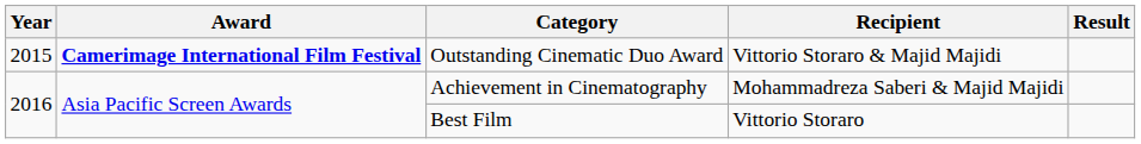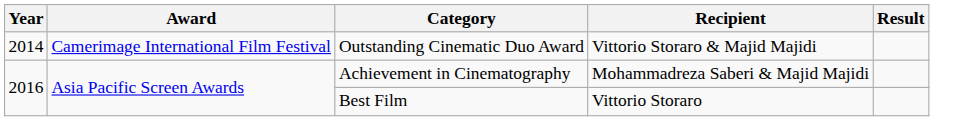 <table class="wikitable">
 <tr>
 <th>Year</th>
 <th>Award</th>
 <th>Category</th>
 <th>Recipient</th>
 <th>Result</th>
 </tr>
 <tr>
-<td rowspan="1">2015</td>
-<td><strong><a href='#'>Camerimage International Film Festival</a></strong></td>
+<td rowspan="1">2014</td>
+<td><a href='#'>Camerimage International Film Festival</a></td>
 <td>Outstanding Cinematic Duo Award</td>
 <td>Vittorio Storaro & Majid Majidi</td>
 <td></td>
 </tr>
 <tr>
 <td rowspan="2">2016</td>
 <td rowspan="2"><a href='#'>Asia Pacific Screen Awards</a></td>
 <td>Achievement in Cinematography</td>
 <td>Mohammadreza Saberi & Majid Majidi</td>
 <td></td>
 </tr>
 <tr>
 <td>Best Film</td>
 <td>Vittorio Storaro</td>
 <td></td>
 </tr>
 </table>
